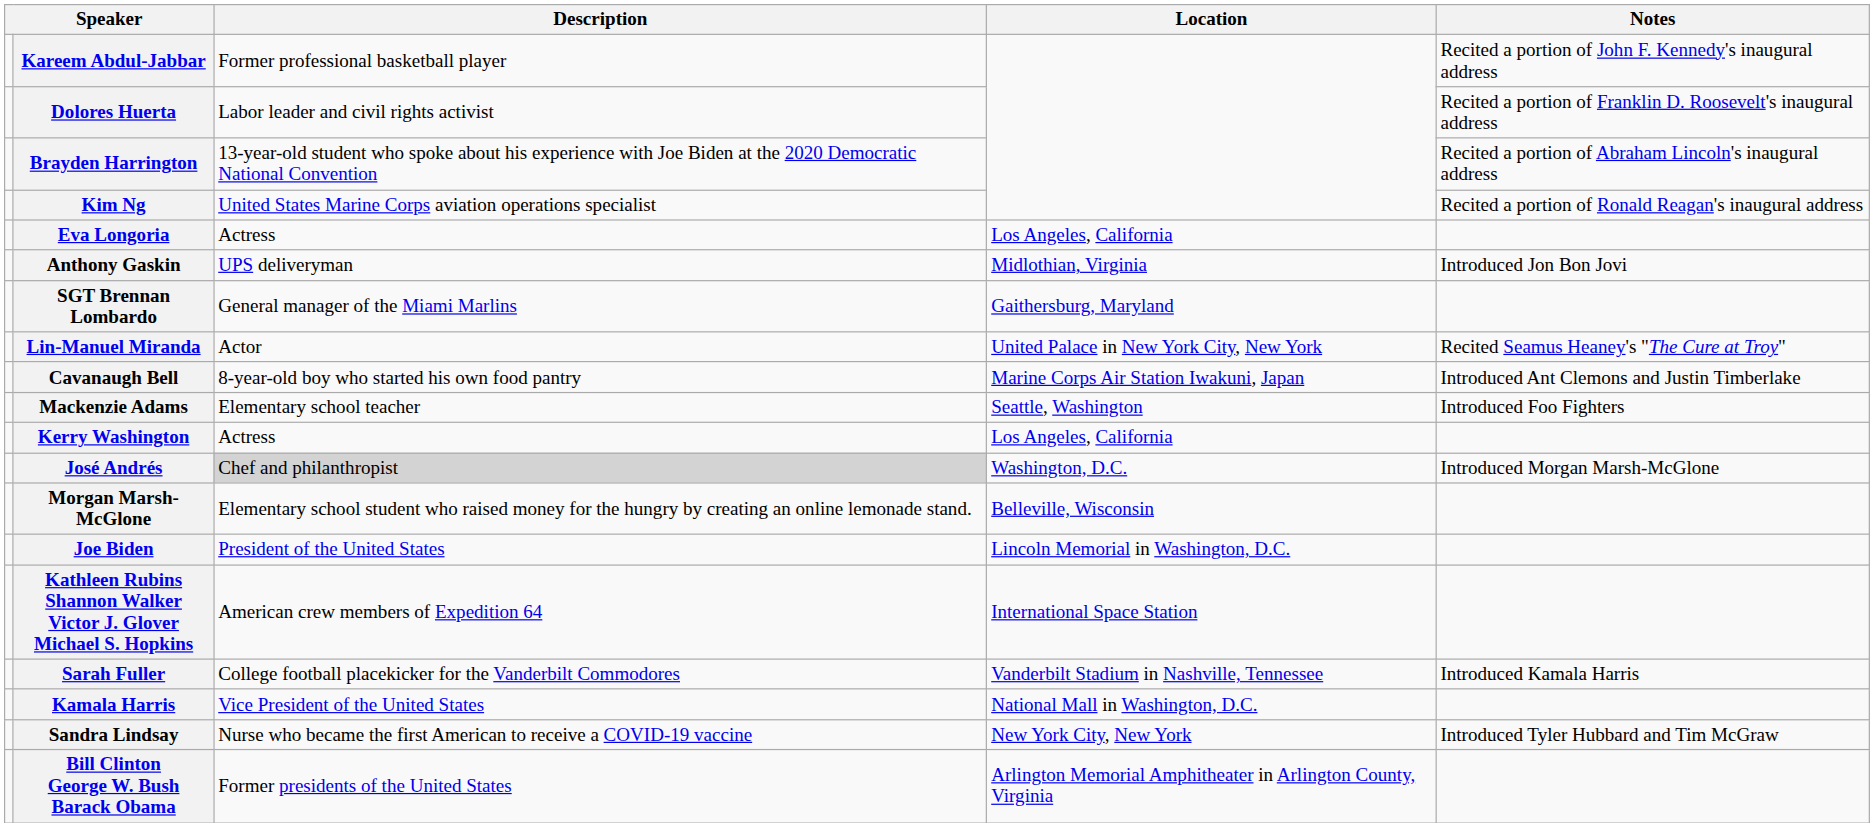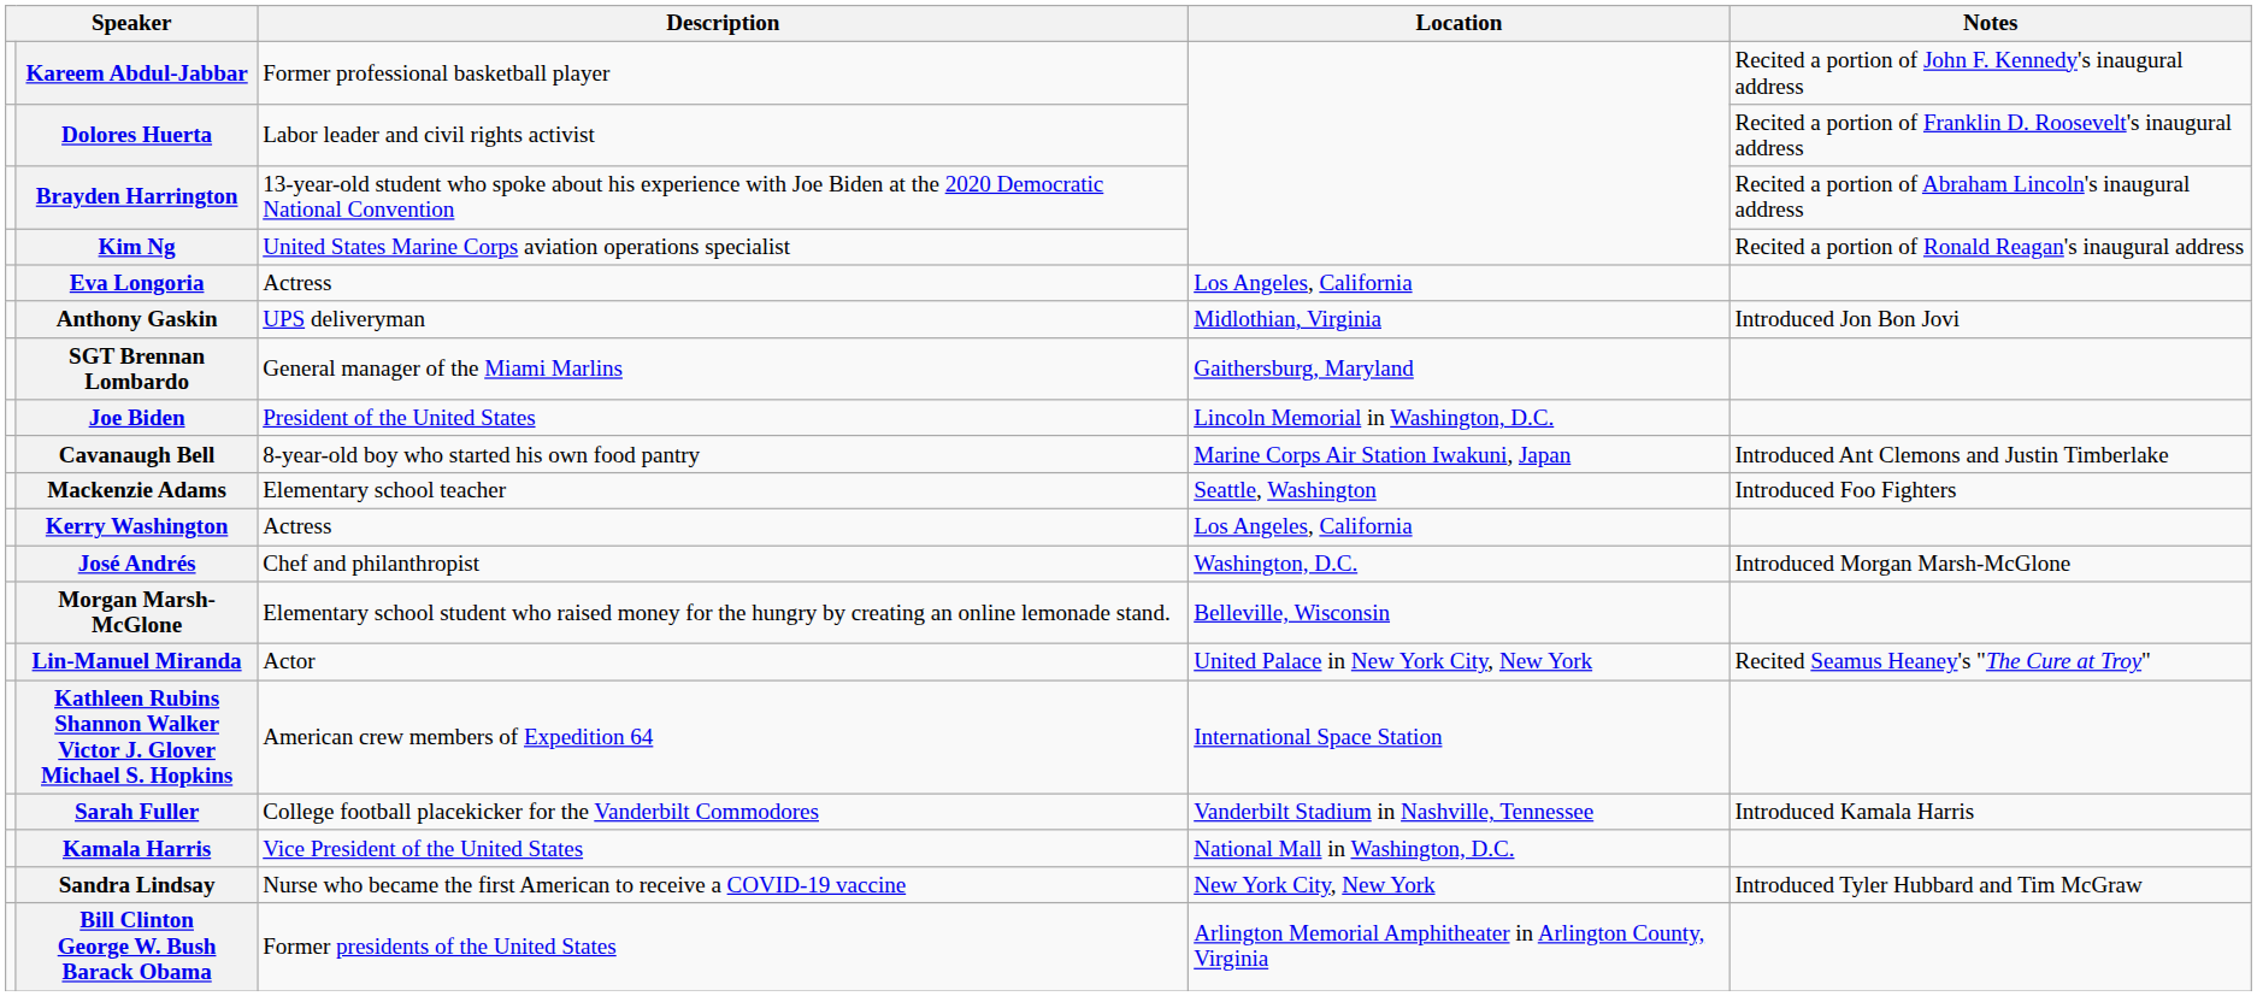 <table class="wikitable plainrowheaders">
 <tr>
 <th scope="col" colspan=2>Speaker</th>
 <th scope="col">Description</th>
 <th scope="col">Location</th>
 <th scope="col">Notes</th>
 </tr>
 <tr>
 <td></td>
 <th scope="row"><a href='#'>Kareem Abdul-Jabbar</a></th>
 <td>Former professional basketball player</td>
 <td rowspan="4"></td>
 <td>Recited a portion of <a href='#'>John F. Kennedy</a>'s inaugural address</td>
 </tr>
 <tr>
 <td></td>
 <th scope="row"><a href='#'>Dolores Huerta</a></th>
 <td>Labor leader and civil rights activist</td>
 <td>Recited a portion of <a href='#'>Franklin D. Roosevelt</a>'s inaugural address</td>
 </tr>
 <tr>
 <td></td>
 <th scope="row"><a href='#'>Brayden Harrington</a></th>
 <td>13-year-old student who spoke about his experience with Joe Biden at the <a href='#'>2020 Democratic National Convention</a></td>
 <td>Recited a portion of <a href='#'>Abraham Lincoln</a>'s inaugural address</td>
 </tr>
 <tr>
 <td></td>
 <th scope="row"><a href='#'>Kim Ng</a></th>
 <td><a href='#'>United States Marine Corps</a> aviation operations specialist</td>
 <td>Recited a portion of <a href='#'>Ronald Reagan</a>'s inaugural address</td>
 </tr>
 <tr>
 <td></td>
 <th scope="row"><a href='#'>Eva Longoria</a></th>
 <td>Actress</td>
 <td><a href='#'>Los Angeles</a>, <a href='#'>California</a></td>
 <td></td>
 </tr>
 <tr>
 <td></td>
 <th scope="row">Anthony Gaskin</th>
 <td><a href='#'>UPS</a> deliveryman</td>
 <td><a href='#'>Midlothian, Virginia</a></td>
 <td>Introduced Jon Bon Jovi</td>
 </tr>
 <tr>
 <td></td>
 <th scope="row">SGT Brennan Lombardo</th>
 <td>General manager of the <a href='#'>Miami Marlins</a></td>
 <td><a href='#'>Gaithersburg, Maryland</a></td>
 <td></td>
 </tr>
 <tr>
 <td></td>
-<th scope="row"><a href='#'>Lin-Manuel Miranda</a></th>
-<td>Actor</td>
-<td><a href='#'>United Palace</a> in <a href='#'>New York City</a>, <a href='#'>New York</a></td>
-<td>Recited <a href='#'>Seamus Heaney</a>'s "<em><a href='#'>The Cure at Troy</a></em>"</td>
+<th scope="row"><a href='#'>Joe Biden</a></th>
+<td><a href='#'>President of the United States</a></td>
+<td><a href='#'>Lincoln Memorial</a> in <a href='#'>Washington, D.C.</a></td>
+<td></td>
 </tr>
 <tr>
 <td></td>
 <th scope="row">Cavanaugh Bell</th>
 <td>8-year-old boy who started his own food pantry</td>
 <td><a href='#'>Marine Corps Air Station Iwakuni</a>, <a href='#'>Japan</a></td>
 <td>Introduced Ant Clemons and Justin Timberlake</td>
 </tr>
 <tr>
 <td></td>
 <th scope="row">Mackenzie Adams</th>
 <td>Elementary school teacher</td>
 <td><a href='#'>Seattle</a>, <a href='#'>Washington</a></td>
 <td>Introduced Foo Fighters</td>
 </tr>
 <tr>
 <td></td>
 <th scope="row"><a href='#'>Kerry Washington</a></th>
 <td>Actress</td>
 <td><a href='#'>Los Angeles</a>, <a href='#'>California</a></td>
 <td></td>
 </tr>
 <tr>
 <td></td>
 <th scope="row"><a href='#'>José Andrés</a></th>
-<td style="background: lightgrey;">Chef and philanthropist</td>
+<td>Chef and philanthropist</td>
 <td><a href='#'>Washington, D.C.</a></td>
 <td>Introduced Morgan Marsh-McGlone</td>
 </tr>
 <tr>
 <td></td>
 <th scope="row">Morgan Marsh-McGlone</th>
 <td>Elementary school student who raised money for the hungry by creating an online lemonade stand.</td>
 <td><a href='#'>Belleville, Wisconsin</a></td>
 <td></td>
 </tr>
 <tr>
 <td></td>
-<th scope="row"><a href='#'>Joe Biden</a></th>
-<td><a href='#'>President of the United States</a></td>
-<td><a href='#'>Lincoln Memorial</a> in <a href='#'>Washington, D.C.</a></td>
-<td></td>
+<th scope="row"><a href='#'>Lin-Manuel Miranda</a></th>
+<td>Actor</td>
+<td><a href='#'>United Palace</a> in <a href='#'>New York City</a>, <a href='#'>New York</a></td>
+<td>Recited <a href='#'>Seamus Heaney</a>'s "<em><a href='#'>The Cure at Troy</a></em>"</td>
 </tr>
 <tr>
 <td><br><br><br></td>
 <th scope="row"><a href='#'>Kathleen Rubins</a><br><a href='#'>Shannon Walker</a><br><a href='#'>Victor J. Glover</a><br><a href='#'>Michael S. Hopkins</a></th>
 <td>American crew members of <a href='#'>Expedition 64</a></td>
 <td><a href='#'>International Space Station</a></td>
 <td></td>
 </tr>
 <tr>
 <td></td>
 <th scope="row"><a href='#'>Sarah Fuller</a></th>
 <td>College football placekicker for the <a href='#'>Vanderbilt Commodores</a></td>
 <td><a href='#'>Vanderbilt Stadium</a> in <a href='#'>Nashville, Tennessee</a></td>
 <td>Introduced Kamala Harris</td>
 </tr>
 <tr>
 <td></td>
 <th scope="row"><a href='#'>Kamala Harris</a></th>
 <td><a href='#'>Vice President of the United States</a></td>
 <td><a href='#'>National Mall</a> in <a href='#'>Washington, D.C.</a></td>
 <td></td>
 </tr>
 <tr>
 <td></td>
 <th scope="row">Sandra Lindsay</th>
 <td>Nurse who became the first American to receive a <a href='#'>COVID-19 vaccine</a></td>
 <td><a href='#'>New York City</a>, <a href='#'>New York</a></td>
 <td>Introduced Tyler Hubbard and Tim McGraw</td>
 </tr>
 <tr>
 <td><br><br></td>
 <th scope="row"><a href='#'>Bill Clinton</a><br><a href='#'>George W. Bush</a><br><a href='#'>Barack Obama</a></th>
 <td>Former <a href='#'>presidents of the United States</a></td>
 <td><a href='#'>Arlington Memorial Amphitheater</a> in <a href='#'>Arlington County, Virginia</a></td>
 <td></td>
 </tr>
 <tr>
 </tr>
 </table>
